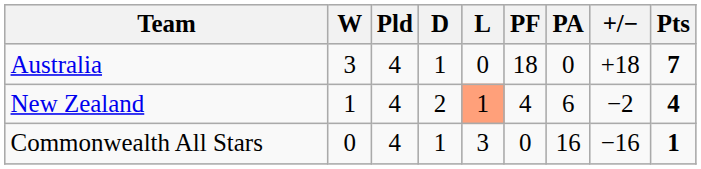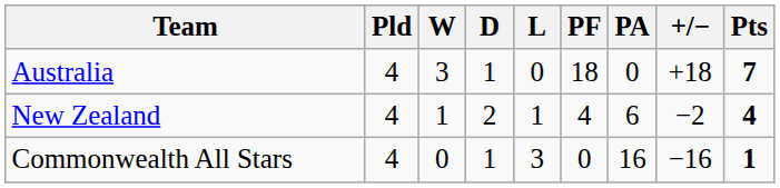 <table class="wikitable" style="text-align:center">
 <tr>
 <th width="200">Team</th>
+<th width="20">Pld</th>
 <th width="20">W</th>
-<th width="20">Pld</th>
 <th width="20">D</th>
 <th width="20">L</th>
 <th width="20">PF</th>
 <th width="20">PA</th>
 <th width="32">+/−</th>
 <th width="20">Pts</th>
 </tr>
 <tr>
 <td style="text-align:left;"> <a href='#'>Australia</a></td>
+<td>4</td>
 <td>3</td>
-<td>4</td>
 <td>1</td>
 <td>0</td>
 <td>18</td>
 <td>0</td>
 <td>+18</td>
 <td><strong>7</strong></td>
 </tr>
 <tr>
 <td style="text-align:left;"> <a href='#'>New Zealand</a></td>
+<td>4</td>
 <td>1</td>
-<td>4</td>
 <td>2</td>
-<td style="background: lightsalmon;">1</td>
+<td>1</td>
 <td>4</td>
 <td>6</td>
 <td>−2</td>
 <td><strong>4</strong></td>
 </tr>
 <tr>
 <td style="text-align:left;"> Commonwealth All Stars</td>
+<td>4</td>
 <td>0</td>
-<td>4</td>
 <td>1</td>
 <td>3</td>
 <td>0</td>
 <td>16</td>
 <td>−16</td>
 <td><strong>1</strong></td>
 </tr>
 </table>
